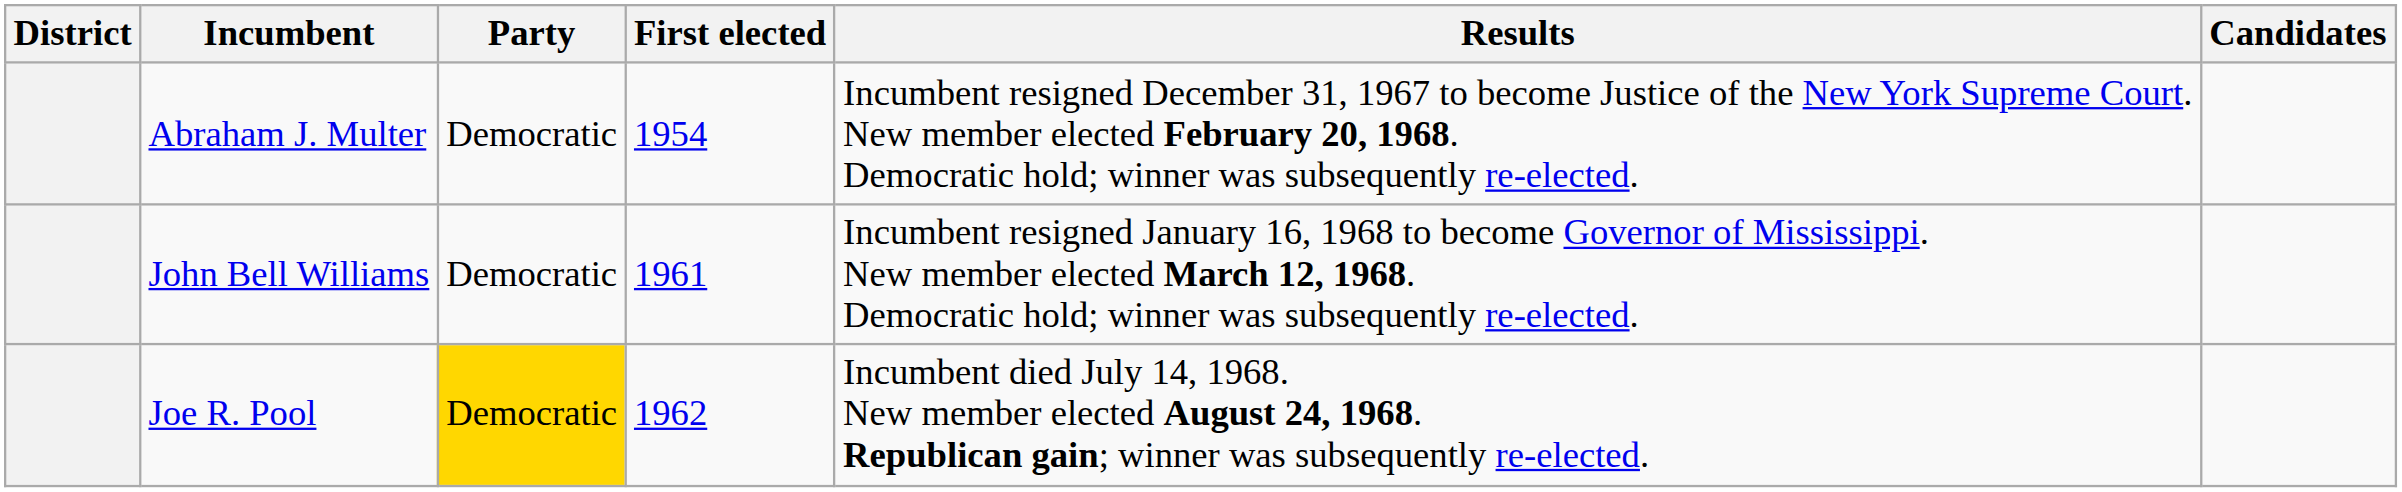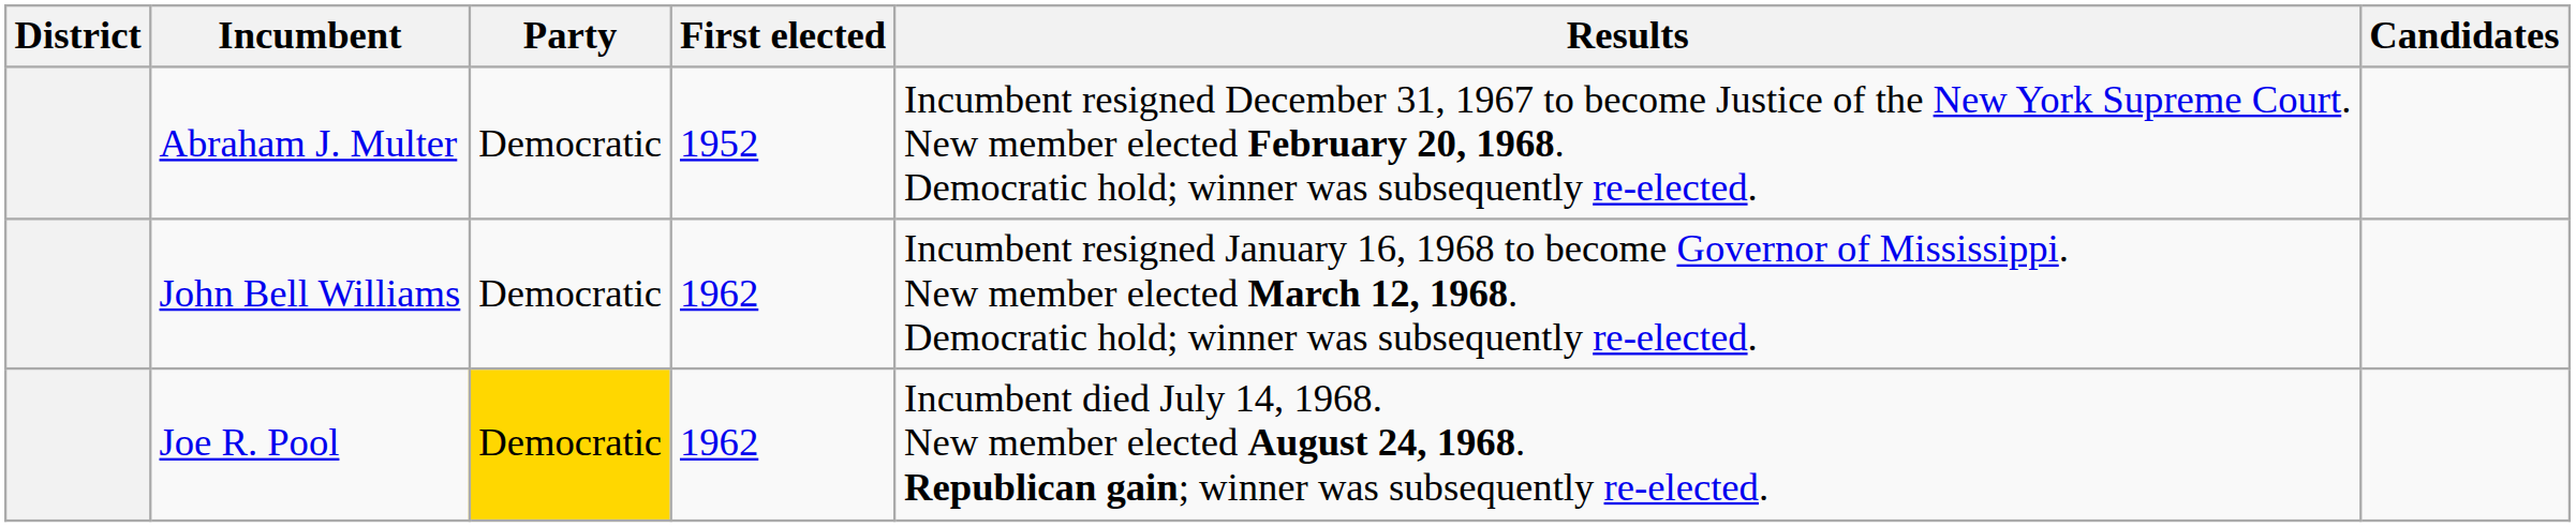 <table class=wikitable>
 <tr valign=bottom>
 <th>District</th>
 <th>Incumbent</th>
 <th>Party</th>
 <th>First elected</th>
 <th>Results</th>
 <th>Candidates</th>
 </tr>
 <tr>
 <th></th>
 <td><a href='#'>Abraham J. Multer</a></td>
 <td>Democratic</td>
-<td><a href='#'>1954</a></td>
+<td><a href='#'>1952</a></td>
 <td>Incumbent resigned December 31, 1967 to become Justice of the <a href='#'>New York Supreme Court</a>.<br>New member elected <strong>February 20, 1968</strong>.<br>Democratic hold; winner was subsequently <a href='#'>re-elected</a>.</td>
 <td nowrap></td>
 </tr>
 <tr>
 <th></th>
 <td><a href='#'>John Bell Williams</a></td>
 <td>Democratic</td>
-<td><a href='#'>1961</a></td>
+<td><a href='#'>1962</a></td>
 <td>Incumbent resigned January 16, 1968 to become <a href='#'>Governor of Mississippi</a>.<br>New member elected <strong>March 12, 1968</strong>.<br>Democratic hold; winner was subsequently <a href='#'>re-elected</a>.</td>
 <td nowrap></td>
 </tr>
 <tr>
 <th></th>
 <td><a href='#'>Joe R. Pool</a></td>
 <td style="background: gold;">Democratic</td>
 <td><a href='#'>1962</a></td>
 <td>Incumbent died July 14, 1968.<br>New member elected <strong>August 24, 1968</strong>.<br><strong>Republican gain</strong>; winner was subsequently <a href='#'>re-elected</a>.</td>
 <td nowrap></td>
 </tr>
 </table>
